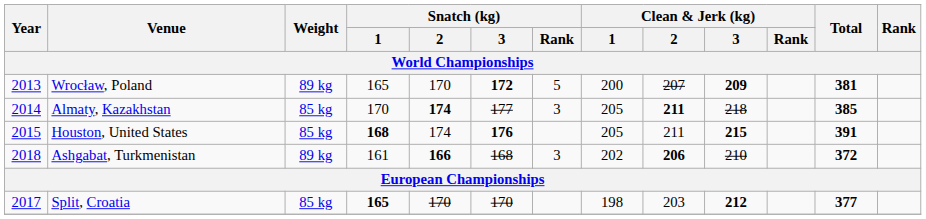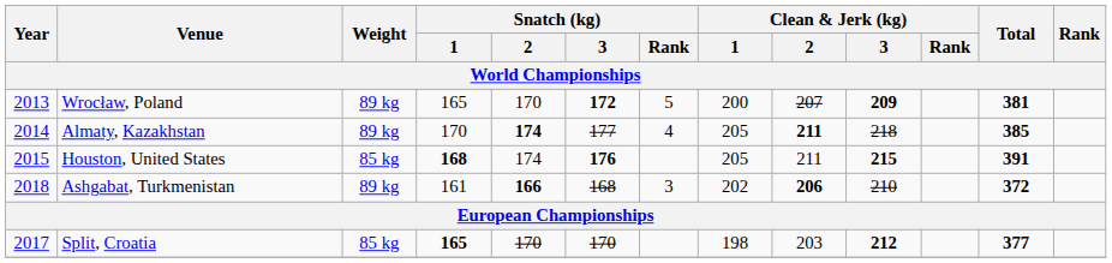 <table class="wikitable" style="text-align:center;">
 <tr>
 <th rowspan=2 width=40>Year</th>
 <th rowspan=2 width=250>Venue</th>
 <th rowspan=2 width=60>Weight</th>
 <th colspan=4>Snatch (kg)</th>
 <th colspan=4>Clean & Jerk (kg)</th>
 <th rowspan=2 width=60>Total</th>
 <th rowspan=2 width=40>Rank</th>
 </tr>
 <tr>
 <th width=60>1</th>
 <th width=60>2</th>
 <th width=60>3</th>
 <th width=45>Rank</th>
 <th width=60>1</th>
 <th width=60>2</th>
 <th width=60>3</th>
 <th width=45>Rank</th>
 </tr>
 <tr>
 <th colspan=13><a href='#'>World Championships</a></th>
 </tr>
 <tr>
 <td><a href='#'>2013</a></td>
 <td align=left> <a href='#'>Wrocław</a>, Poland</td>
 <td><a href='#'>89 kg</a></td>
 <td>165</td>
 <td>170</td>
 <td><strong>172</strong></td>
 <td>5</td>
 <td>200</td>
 <td><s>207</s></td>
 <td><strong>209</strong></td>
 <td></td>
 <td><strong>381</strong></td>
 <td></td>
 </tr>
 <tr>
 <td><a href='#'>2014</a></td>
 <td align=left> <a href='#'>Almaty</a>, <a href='#'>Kazakhstan</a></td>
-<td><a href='#'>85 kg</a></td>
+<td><a href='#'>89 kg</a></td>
 <td>170</td>
 <td><strong>174</strong></td>
 <td><s>177</s></td>
-<td>3</td>
+<td>4</td>
 <td>205</td>
 <td><strong>211</strong></td>
 <td><s>218</s></td>
 <td></td>
 <td><strong>385</strong></td>
 <td></td>
 </tr>
 <tr>
 <td><a href='#'>2015</a></td>
 <td align=left> <a href='#'>Houston</a>, United States</td>
 <td><a href='#'>85 kg</a></td>
 <td><strong>168</strong></td>
 <td>174</td>
 <td><strong>176</strong></td>
 <td></td>
 <td>205</td>
 <td>211</td>
 <td><strong>215</strong></td>
 <td></td>
 <td><strong>391</strong></td>
 <td></td>
 </tr>
 <tr>
 <td><a href='#'>2018</a></td>
 <td align=left> <a href='#'>Ashgabat</a>, Turkmenistan</td>
 <td><a href='#'>89 kg</a></td>
 <td>161</td>
 <td><strong>166</strong></td>
 <td><s>168</s></td>
 <td>3</td>
 <td>202</td>
 <td><strong>206</strong></td>
 <td><s>210</s></td>
 <td></td>
 <td><strong>372</strong></td>
 <td></td>
 </tr>
 <tr>
 <th colspan=13><a href='#'>European Championships</a></th>
 </tr>
 <tr>
 <td><a href='#'>2017</a></td>
 <td align=left> <a href='#'>Split</a>, <a href='#'>Croatia</a></td>
 <td><a href='#'>85 kg</a></td>
 <td><strong>165</strong></td>
 <td><s>170</s></td>
 <td><s>170</s></td>
 <td></td>
 <td>198</td>
 <td>203</td>
 <td><strong>212</strong></td>
 <td></td>
 <td><strong>377</strong></td>
 <td></td>
 </tr>
 <tr>
 </tr>
 </table>
